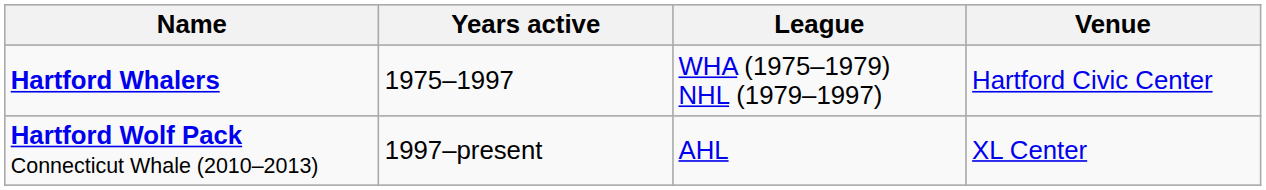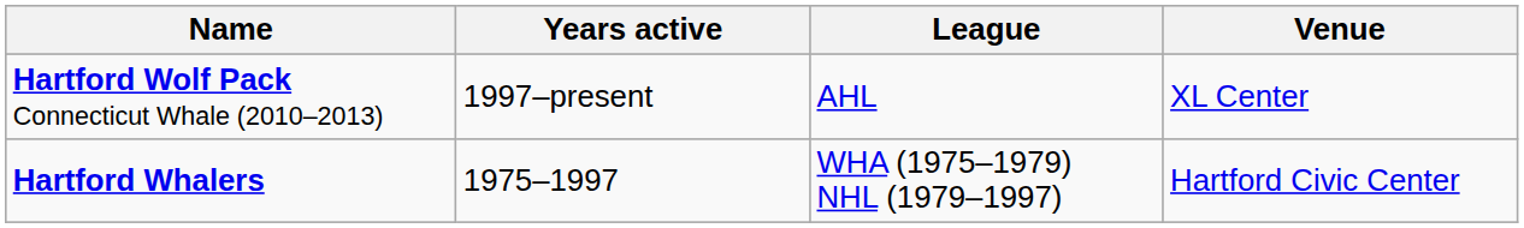 <table class="wikitable">
 <tr>
 <th style="width:225px;"><strong>Name</strong></th>
 <th style="width:175px;"><strong>Years active</strong></th>
 <th style="width:175px;"><strong>League</strong></th>
 <th style="width:175px;"><strong>Venue</strong></th>
 </tr>
 <tr>
+<td><strong><a href='#'>Hartford Wolf Pack</a></strong><br><small>Connecticut Whale (2010–2013)</small></td>
+<td>1997–present</td>
+<td><a href='#'>AHL</a></td>
+<td><a href='#'>XL Center</a></td>
+</tr>
+<tr>
 <td><strong><a href='#'>Hartford Whalers</a></strong></td>
 <td>1975–1997</td>
 <td><a href='#'>WHA</a> (1975–1979) <br> <a href='#'>NHL</a> (1979–1997)</td>
 <td><a href='#'>Hartford Civic Center</a></td>
 </tr>
-<tr>
-<td><strong><a href='#'>Hartford Wolf Pack</a></strong><br><small>Connecticut Whale (2010–2013)</small></td>
-<td>1997–present</td>
-<td><a href='#'>AHL</a></td>
-<td><a href='#'>XL Center</a></td>
-</tr>
 </table>
